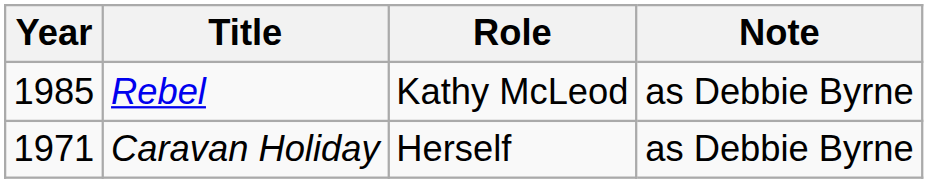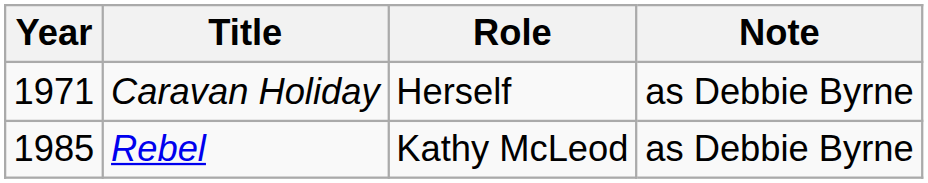 <table class="wikitable sortable">
 <tr>
 <th>Year</th>
 <th>Title</th>
 <th>Role</th>
 <th>Note</th>
 </tr>
 <tr>
+<td>1971</td>
+<td><em>Caravan Holiday</em></td>
+<td>Herself</td>
+<td>as Debbie Byrne</td>
+</tr>
+<tr>
 <td>1985</td>
 <td><em><a href='#'>Rebel</a></em></td>
 <td>Kathy McLeod</td>
 <td>as Debbie Byrne</td>
 </tr>
-<tr>
-<td>1971</td>
-<td><em>Caravan Holiday</em></td>
-<td>Herself</td>
-<td>as Debbie Byrne</td>
-</tr>
 </table>
